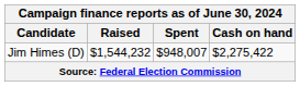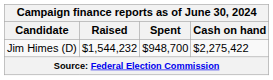 <table class="wikitable sortable">
 <tr>
 <th colspan=4>Campaign finance reports as of June 30, 2024</th>
 </tr>
 <tr style="text-align:center;">
 <th>Candidate</th>
 <th>Raised</th>
 <th>Spent</th>
 <th>Cash on hand</th>
 </tr>
 <tr>
 <td>Jim Himes (D)</td>
 <td>$1,544,232</td>
-<td>$948,007</td>
+<td>$948,700</td>
 <td>$2,275,422</td>
 </tr>
 <tr>
 <th colspan="4"><small>Source: <a href='#'>Federal Election Commission</a></small></th>
 </tr>
 </table>
